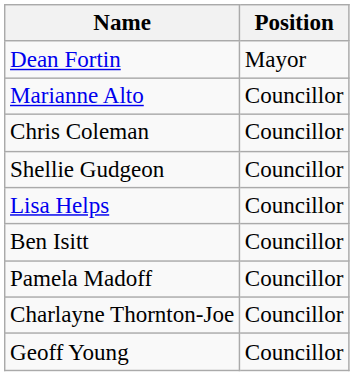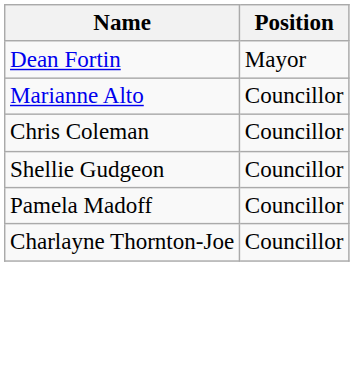 <table class="wikitable">
 <tr>
 <th>Name</th>
 <th>Position</th>
 </tr>
 <tr>
 <td><a href='#'>Dean Fortin</a></td>
 <td>Mayor</td>
 </tr>
 <tr>
 <td><a href='#'>Marianne Alto</a></td>
 <td>Councillor</td>
 </tr>
 <tr>
 <td>Chris Coleman</td>
 <td>Councillor</td>
 </tr>
 <tr>
 <td>Shellie Gudgeon</td>
 <td>Councillor</td>
 </tr>
 <tr>
-<td><a href='#'>Lisa Helps</a></td>
-<td>Councillor</td>
-</tr>
-<tr>
-<td>Ben Isitt</td>
-<td>Councillor</td>
-</tr>
-<tr>
 <td>Pamela Madoff</td>
 <td>Councillor</td>
 </tr>
 <tr>
 <td>Charlayne Thornton-Joe</td>
 <td>Councillor</td>
 </tr>
-<tr>
-<td>Geoff Young</td>
-<td>Councillor</td>
-</tr>
 </table>
